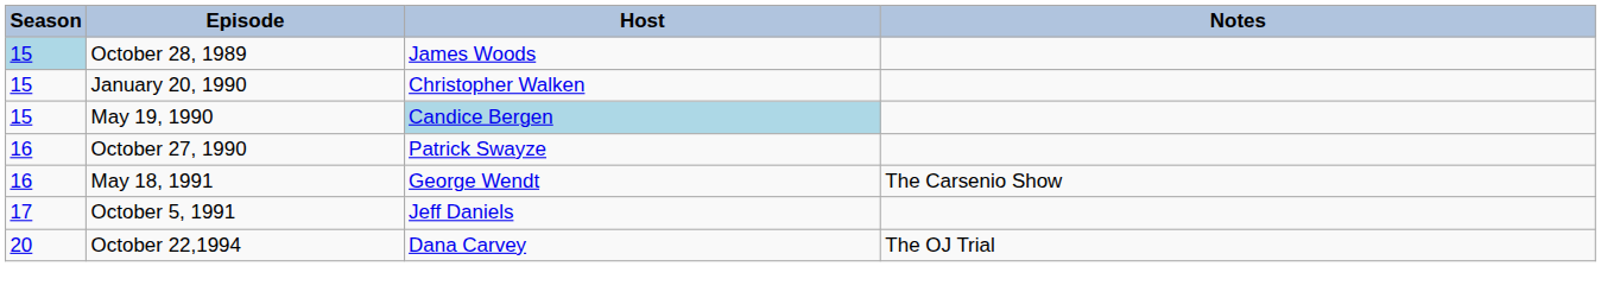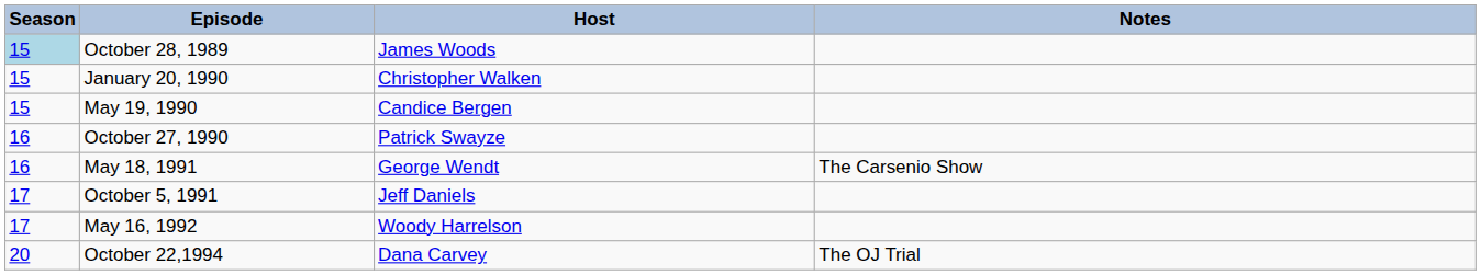 <table class="wikitable" style="width:100%;">
 <tr>
 <th style="background:#B0C4DE;" width="5%">Season</th>
 <th style="background:#B0C4DE;" width="20%">Episode</th>
 <th style="background:#B0C4DE;" width="30%">Host</th>
 <th style="background:#B0C4DE;" width="45%">Notes</th>
 </tr>
 <tr>
 <td style="background: lightblue;"><a href='#'>15</a></td>
 <td>October 28, 1989</td>
 <td><a href='#'>James Woods</a></td>
 <td></td>
 </tr>
 <tr>
 <td><a href='#'>15</a></td>
 <td>January 20, 1990</td>
 <td><a href='#'>Christopher Walken</a></td>
 <td></td>
 </tr>
 <tr>
 <td><a href='#'>15</a></td>
 <td>May 19, 1990</td>
-<td style="background: lightblue;"><a href='#'>Candice Bergen</a></td>
+<td><a href='#'>Candice Bergen</a></td>
 <td></td>
 </tr>
 <tr>
 <td><a href='#'>16</a></td>
 <td>October 27, 1990</td>
 <td><a href='#'>Patrick Swayze</a></td>
 <td></td>
 </tr>
 <tr>
 <td><a href='#'>16</a></td>
 <td>May 18, 1991</td>
 <td><a href='#'>George Wendt</a></td>
 <td>The Carsenio Show</td>
 </tr>
 <tr>
 <td><a href='#'>17</a></td>
 <td>October 5, 1991</td>
 <td><a href='#'>Jeff Daniels</a></td>
 <td></td>
 </tr>
 <tr>
+<td><a href='#'>17</a></td>
+<td>May 16, 1992</td>
+<td><a href='#'>Woody Harrelson</a></td>
+<td></td>
+</tr>
+<tr>
 <td><a href='#'>20</a></td>
 <td>October 22,1994</td>
 <td><a href='#'>Dana Carvey</a></td>
 <td>The OJ Trial</td>
 </tr>
 </table>
